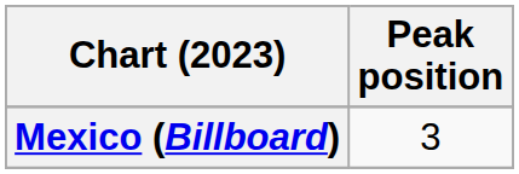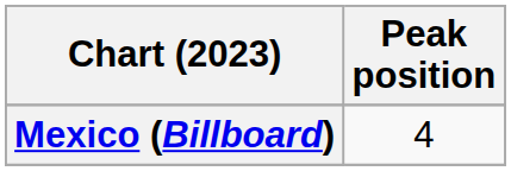 <table class="wikitable sortable plainrowheaders" style="text-align:center">
 <tr>
 <th scope="col">Chart (2023)</th>
 <th scope="col">Peak<br>position</th>
 </tr>
 <tr>
 </tr>
 <tr>
 <th scope="row"><a href='#'>Mexico</a> (<a href='#'><em>Billboard</em></a>)</th>
-<td>3</td>
+<td>4</td>
 </tr>
 <tr>
 </tr>
 <tr>
 </tr>
 </table>
